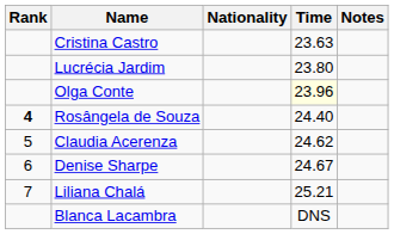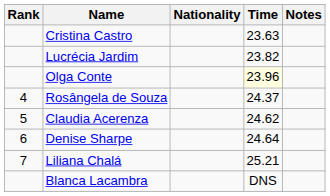 <table class="wikitable sortable" style="text-align:center">
 <tr>
 <th>Rank</th>
 <th>Name</th>
 <th>Nationality</th>
 <th>Time</th>
 <th>Notes</th>
 </tr>
 <tr>
 <td align=center></td>
 <td align=left><a href='#'>Cristina Castro</a></td>
 <td align=left></td>
 <td>23.63</td>
 <td></td>
 </tr>
 <tr>
 <td align=center></td>
 <td align=left><a href='#'>Lucrécia Jardim</a></td>
 <td align=left></td>
-<td>23.80</td>
+<td>23.82</td>
 <td></td>
 </tr>
 <tr>
 <td align=center></td>
 <td align=left><a href='#'>Olga Conte</a></td>
 <td align=left></td>
 <td style="background: lightyellow;">23.96</td>
 <td></td>
 </tr>
 <tr>
-<td align=center><strong>4</strong></td>
+<td align=center>4</td>
 <td align=left><a href='#'>Rosângela de Souza</a></td>
 <td align=left></td>
-<td>24.40</td>
+<td>24.37</td>
 <td></td>
 </tr>
 <tr>
 <td align=center>5</td>
 <td align=left><a href='#'>Claudia Acerenza</a></td>
 <td align=left></td>
 <td>24.62</td>
 <td></td>
 </tr>
 <tr>
 <td align=center>6</td>
 <td align=left><a href='#'>Denise Sharpe</a></td>
 <td align=left></td>
-<td>24.67</td>
+<td>24.64</td>
 <td></td>
 </tr>
 <tr>
 <td align=center>7</td>
 <td align=left><a href='#'>Liliana Chalá</a></td>
 <td align=left></td>
 <td>25.21</td>
 <td></td>
 </tr>
 <tr>
 <td align=center></td>
 <td align=left><a href='#'>Blanca Lacambra</a></td>
 <td align=left></td>
 <td>DNS</td>
 <td></td>
 </tr>
 </table>
